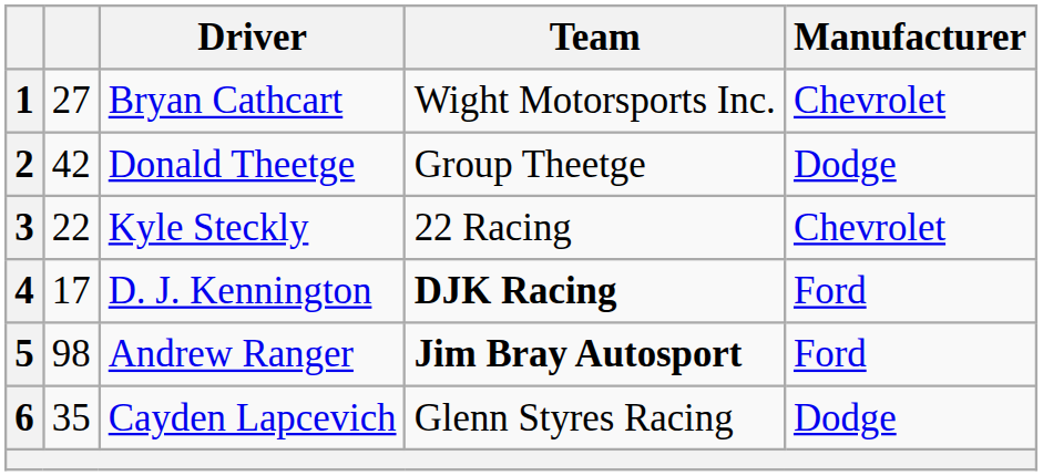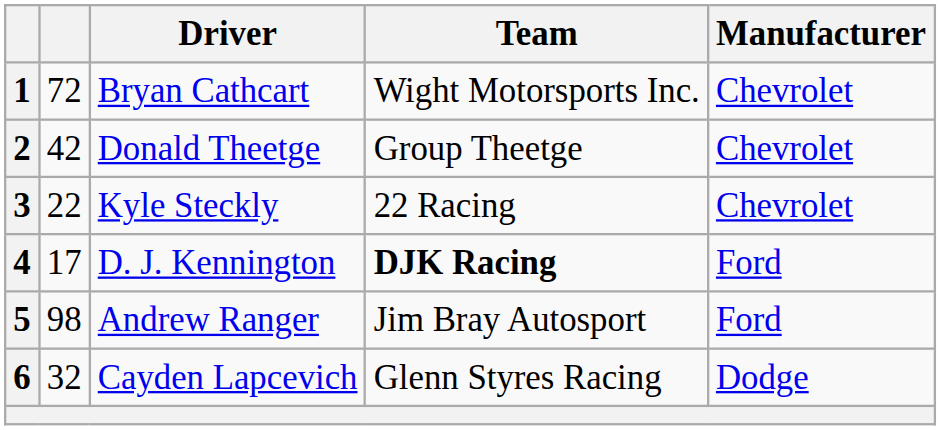 <table class="wikitable" style="font-size: 95%;">
 <tr>
 <th></th>
 <th></th>
 <th>Driver</th>
 <th>Team</th>
 <th>Manufacturer</th>
 </tr>
 <tr>
 <th>1</th>
-<td>27</td>
+<td>72</td>
 <td><a href='#'>Bryan Cathcart</a></td>
 <td>Wight Motorsports Inc.</td>
 <td><a href='#'>Chevrolet</a></td>
 </tr>
 <tr>
 <th>2</th>
 <td>42</td>
 <td><a href='#'>Donald Theetge</a></td>
 <td>Group Theetge</td>
-<td><a href='#'>Dodge</a></td>
+<td><a href='#'>Chevrolet</a></td>
 </tr>
 <tr>
 <th>3</th>
 <td>22</td>
 <td><a href='#'>Kyle Steckly</a></td>
 <td>22 Racing</td>
 <td><a href='#'>Chevrolet</a></td>
 </tr>
 <tr>
 <th>4</th>
 <td>17</td>
 <td><a href='#'>D. J. Kennington</a></td>
 <td><strong>DJK Racing</strong></td>
 <td><a href='#'>Ford</a></td>
 </tr>
 <tr>
 <th>5</th>
 <td>98</td>
 <td><a href='#'>Andrew Ranger</a></td>
-<td><strong>Jim Bray Autosport</strong></td>
+<td>Jim Bray Autosport</td>
 <td><a href='#'>Ford</a></td>
 </tr>
 <tr>
 <th>6</th>
-<td>35</td>
+<td>32</td>
 <td><a href='#'>Cayden Lapcevich</a></td>
 <td>Glenn Styres Racing</td>
 <td><a href='#'>Dodge</a></td>
 </tr>
 <tr>
 <th colspan="5"></th>
 </tr>
 </table>
